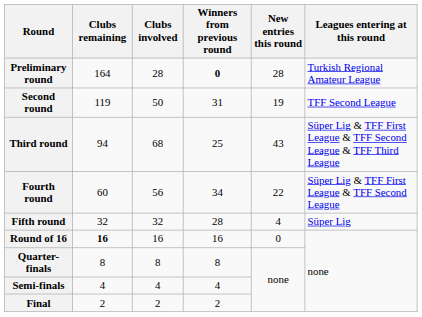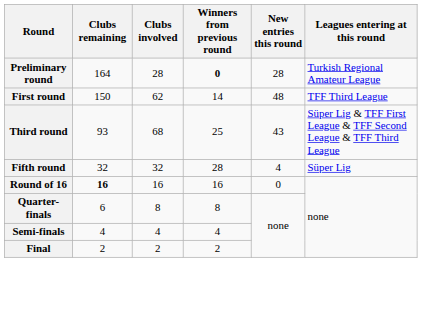 <table class="wikitable sortable">
 <tr>
 <th>Round</th>
 <th>Clubs remaining</th>
 <th>Clubs involved</th>
 <th>Winners from previous round</th>
 <th>New entries this round</th>
 <th>Leagues entering at this round</th>
 </tr>
 <tr>
 <th>Preliminary round</th>
 <td align="center">164</td>
 <td align="center">28</td>
 <td align="center"><strong>0</strong></td>
 <td align="center">28</td>
 <td none><a href='#'>Turkish Regional Amateur League</a></td>
 </tr>
 <tr>
-<th>Second round</th>
-<td align="center">119</td>
-<td align="center">50</td>
-<td align="center">31</td>
-<td align="center">19</td>
-<td><a href='#'>TFF Second League</a></td>
+<th>First round</th>
+<td align="center">150</td>
+<td align="center">62</td>
+<td align="center">14</td>
+<td align="center">48</td>
+<td><a href='#'>TFF Third League</a></td>
 </tr>
 <tr>
 <th>Third round</th>
-<td align="center">94</td>
+<td align="center">93</td>
 <td align="center">68</td>
 <td align="center">25</td>
 <td align="center">43</td>
 <td><a href='#'>Süper Lig</a> & <a href='#'>TFF First League</a> & <a href='#'>TFF Second League</a> & <a href='#'>TFF Third League</a></td>
-</tr>
-<tr>
-<th>Fourth round</th>
-<td align="center">60</td>
-<td align="center">56</td>
-<td align="center">34</td>
-<td align="center">22</td>
-<td><a href='#'>Süper Lig</a> & <a href='#'>TFF First League</a> & <a href='#'>TFF Second League</a></td>
 </tr>
 <tr>
 <th>Fifth round</th>
 <td align="center">32</td>
 <td align="center">32</td>
 <td align="center">28</td>
 <td align="center">4</td>
 <td><a href='#'>Süper Lig</a></td>
 </tr>
 <tr>
 <th>Round of 16</th>
 <td align="center"><strong>16</strong></td>
 <td align="center">16</td>
 <td align="center">16</td>
 <td align="center">0</td>
 <td rowspan="4">none</td>
 </tr>
 <tr>
 <th>Quarter-finals</th>
-<td align="center">8</td>
+<td align="center">6</td>
 <td align="center">8</td>
 <td align="center">8</td>
 <td rowspan="3" align="center">none</td>
 </tr>
 <tr>
 <th>Semi-finals</th>
 <td align="center">4</td>
 <td align="center">4</td>
 <td align="center">4</td>
 </tr>
 <tr>
 <th>Final</th>
 <td align="center">2</td>
 <td align="center">2</td>
 <td align="center">2</td>
 </tr>
 </table>
